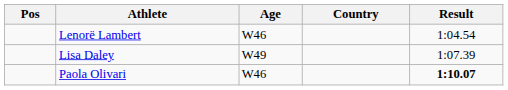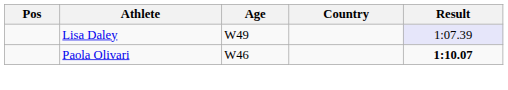 <table class="wikitable"  style="text-align:center; width:50%;">
 <tr>
 <th>Pos</th>
 <th>Athlete</th>
 <th>Age</th>
 <th>Country</th>
 <th>Result</th>
 </tr>
 <tr>
 <td align=center></td>
-<td align=left><a href='#'>Lenorë Lambert</a></td>
-<td align=left>W46</td>
-<td align=left></td>
-<td>1:04.54</td>
-</tr>
-<tr>
-<td align=center></td>
 <td align=left><a href='#'>Lisa Daley</a></td>
 <td align=left>W49</td>
 <td align=left></td>
-<td>1:07.39</td>
+<td style="background: lavender;">1:07.39</td>
 </tr>
 <tr>
 <td align=center></td>
 <td align=left><a href='#'>Paola Olivari</a></td>
 <td align=left>W46</td>
 <td align=left></td>
 <td><strong>1:10.07</strong></td>
 </tr>
 </table>
